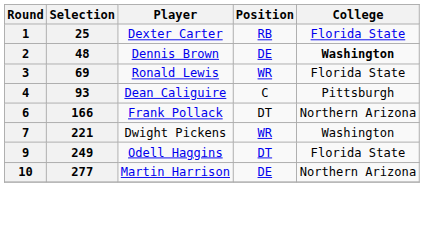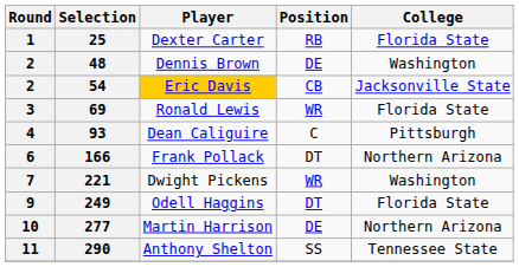 <table class="wikitable" style="text-align:center">
 <tr>
 <th>Round</th>
 <th>Selection</th>
 <th>Player</th>
 <th>Position</th>
 <th>College</th>
 </tr>
 <tr>
 <th>1</th>
 <th>25</th>
 <td><a href='#'>Dexter Carter</a></td>
 <td><a href='#'>RB</a></td>
 <td><a href='#'>Florida State</a></td>
 </tr>
 <tr>
 <th>2</th>
 <th>48</th>
 <td><a href='#'>Dennis Brown</a></td>
 <td><a href='#'>DE</a></td>
-<td><strong>Washington</strong></td>
+<td>Washington</td>
+</tr>
+<tr>
+<th>2</th>
+<th>54</th>
+<td bgcolor="#FFCC00"><a href='#'>Eric Davis</a></td>
+<td><a href='#'>CB</a></td>
+<td><a href='#'>Jacksonville State</a></td>
 </tr>
 <tr>
 <th>3</th>
 <th>69</th>
 <td><a href='#'>Ronald Lewis</a></td>
 <td><a href='#'>WR</a></td>
 <td>Florida State</td>
 </tr>
 <tr>
 <th>4</th>
 <th>93</th>
 <td><a href='#'>Dean Caliguire</a></td>
 <td>C</td>
 <td>Pittsburgh</td>
 </tr>
 <tr>
 <th>6</th>
 <th>166</th>
 <td><a href='#'>Frank Pollack</a></td>
 <td>DT</td>
 <td>Northern Arizona</td>
 </tr>
 <tr>
 <th>7</th>
 <th>221</th>
 <td>Dwight Pickens</td>
 <td><a href='#'>WR</a></td>
 <td>Washington</td>
 </tr>
 <tr>
 <th>9</th>
 <th>249</th>
 <td><a href='#'>Odell Haggins</a></td>
 <td><a href='#'>DT</a></td>
 <td>Florida State</td>
 </tr>
 <tr>
 <th>10</th>
 <th>277</th>
 <td><a href='#'>Martin Harrison</a></td>
 <td><a href='#'>DE</a></td>
 <td>Northern Arizona</td>
 </tr>
 <tr>
+<th>11</th>
+<th>290</th>
+<td><a href='#'>Anthony Shelton</a></td>
+<td>SS</td>
+<td>Tennessee State</td>
+</tr>
+<tr>
 </tr>
 </table>
